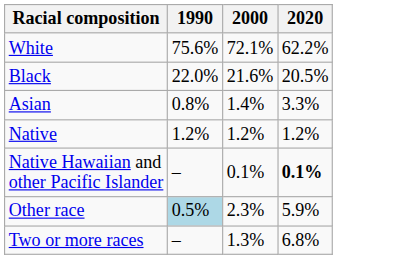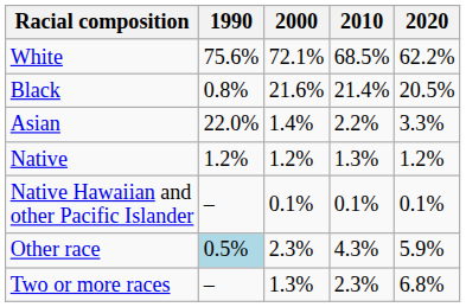 <table class="wikitable sortable collapsible">
 <tr>
 <th>Racial composition</th>
 <th>1990</th>
 <th>2000</th>
+<th>2010</th>
 <th>2020</th>
 </tr>
 <tr>
 <td><a href='#'>White</a></td>
 <td>75.6%</td>
 <td>72.1%</td>
+<td>68.5%</td>
 <td>62.2%</td>
 </tr>
 <tr>
 <td><a href='#'>Black</a></td>
-<td>22.0%</td>
+<td>0.8%</td>
 <td>21.6%</td>
+<td>21.4%</td>
 <td>20.5%</td>
 </tr>
 <tr>
 <td><a href='#'>Asian</a></td>
-<td>0.8%</td>
+<td>22.0%</td>
 <td>1.4%</td>
+<td>2.2%</td>
 <td>3.3%</td>
 </tr>
 <tr>
 <td><a href='#'>Native</a></td>
 <td>1.2%</td>
 <td>1.2%</td>
+<td>1.3%</td>
 <td>1.2%</td>
 </tr>
 <tr>
 <td><a href='#'>Native Hawaiian</a> and<br><a href='#'>other Pacific Islander</a></td>
 <td>–</td>
 <td>0.1%</td>
-<td><strong>0.1%</strong></td>
+<td>0.1%</td>
+<td>0.1%</td>
 </tr>
 <tr>
 <td><a href='#'>Other race</a></td>
 <td style="background: lightblue;">0.5%</td>
 <td>2.3%</td>
+<td>4.3%</td>
 <td>5.9%</td>
 </tr>
 <tr>
 <td><a href='#'>Two or more races</a></td>
 <td>–</td>
 <td>1.3%</td>
+<td>2.3%</td>
 <td>6.8%</td>
 </tr>
 </table>
